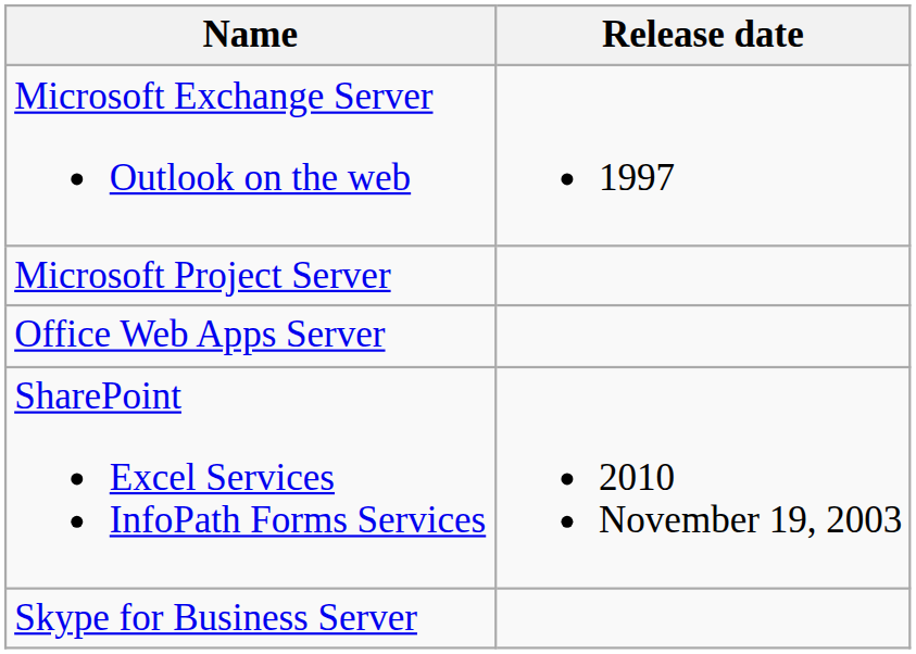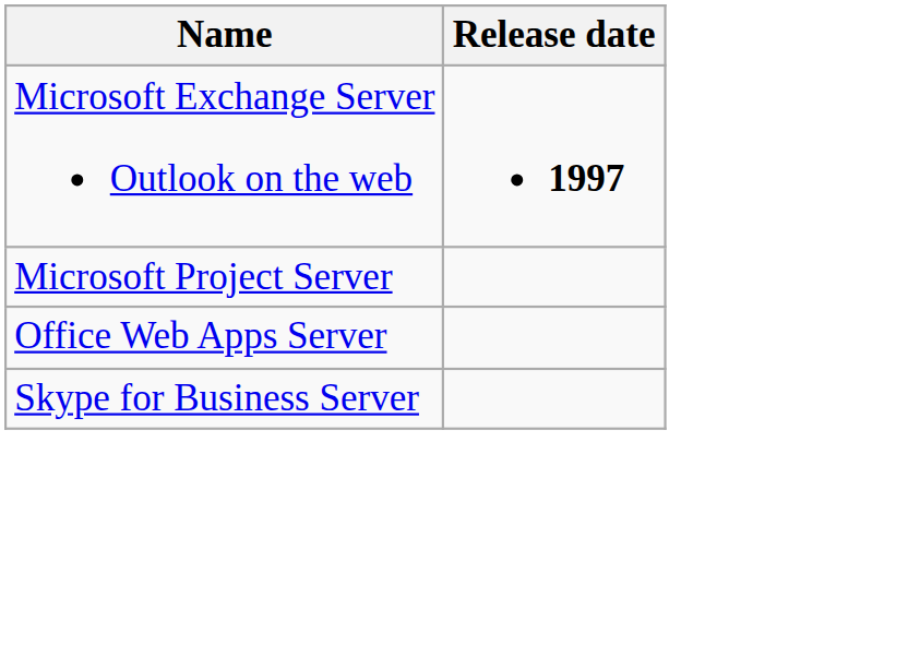 <table class="wikitable sortable">
 <tr>
 <th>Name</th>
 <th>Release date</th>
 </tr>
 <tr>
 <td><a href='#'>Microsoft Exchange Server</a><br><ul><li><a href='#'>Outlook on the web</a></li></ul></td>
-<td><br><ul><li>1997</li></ul></td>
+<td><strong><br><ul><li>1997</li></ul></strong></td>
 </tr>
 <tr>
 <td><a href='#'>Microsoft Project Server</a></td>
 <td></td>
 </tr>
 <tr>
 <td><a href='#'>Office Web Apps Server</a></td>
 <td></td>
 </tr>
 <tr>
-<td><a href='#'>SharePoint</a><br><ul><li><a href='#'>Excel Services</a></li><li><a href='#'>InfoPath Forms Services</a></li></ul></td>
-<td><br><ul><li>2010</li><li>November 19, 2003</li></ul></td>
-</tr>
-<tr>
 <td><a href='#'>Skype for Business Server</a></td>
 <td></td>
 </tr>
 </table>
